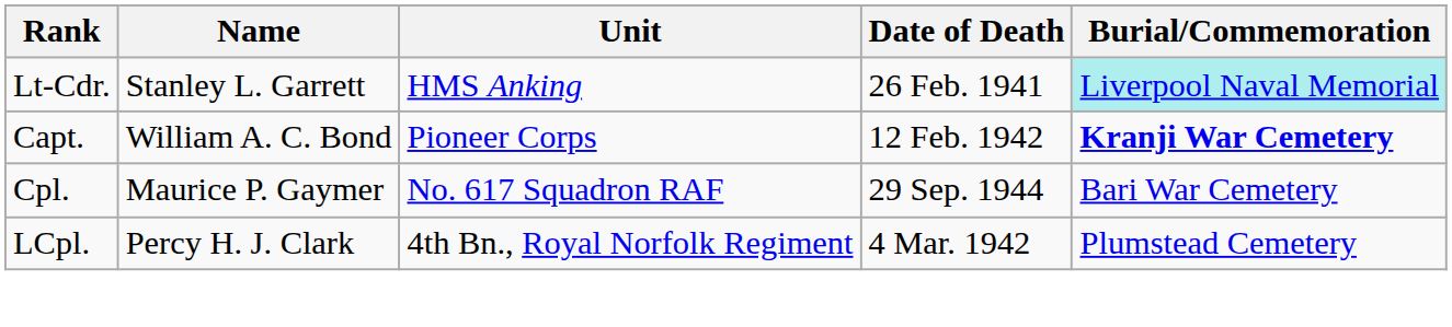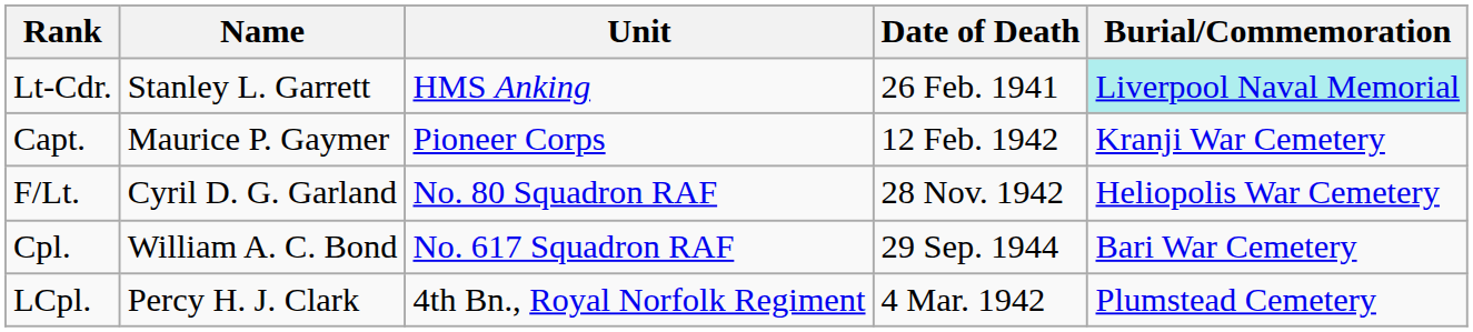 <table class="wikitable">
 <tr>
 <th>Rank</th>
 <th>Name</th>
 <th>Unit</th>
 <th>Date of Death</th>
 <th>Burial/Commemoration</th>
 </tr>
 <tr>
 <td>Lt-Cdr.</td>
 <td>Stanley L. Garrett</td>
 <td><a href='#'>HMS <em>Anking</em></a></td>
 <td>26 Feb. 1941</td>
 <td style="background: paleturquoise;"><a href='#'>Liverpool Naval Memorial</a></td>
 </tr>
 <tr>
 <td>Capt.</td>
-<td>William A. C. Bond</td>
+<td>Maurice P. Gaymer</td>
 <td><a href='#'>Pioneer Corps</a></td>
 <td>12 Feb. 1942</td>
-<td><strong><a href='#'>Kranji War Cemetery</a></strong></td>
+<td><a href='#'>Kranji War Cemetery</a></td>
+</tr>
+<tr>
+<td>F/Lt.</td>
+<td>Cyril D. G. Garland</td>
+<td><a href='#'>No. 80 Squadron RAF</a></td>
+<td>28 Nov. 1942</td>
+<td><a href='#'>Heliopolis War Cemetery</a></td>
 </tr>
 <tr>
 <td>Cpl.</td>
-<td>Maurice P. Gaymer</td>
+<td>William A. C. Bond</td>
 <td><a href='#'>No. 617 Squadron RAF</a></td>
 <td>29 Sep. 1944</td>
 <td><a href='#'>Bari War Cemetery</a></td>
 </tr>
 <tr>
 <td>LCpl.</td>
 <td>Percy H. J. Clark</td>
 <td>4th Bn., <a href='#'>Royal Norfolk Regiment</a></td>
 <td>4 Mar. 1942</td>
 <td><a href='#'>Plumstead Cemetery</a></td>
 </tr>
 </table>
